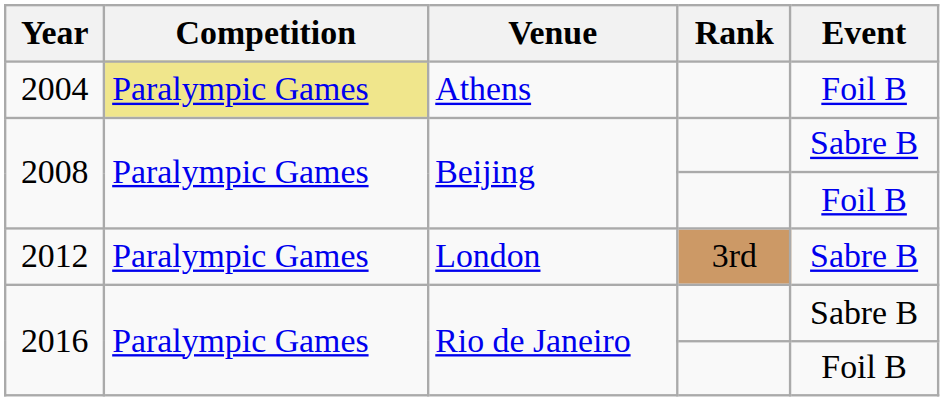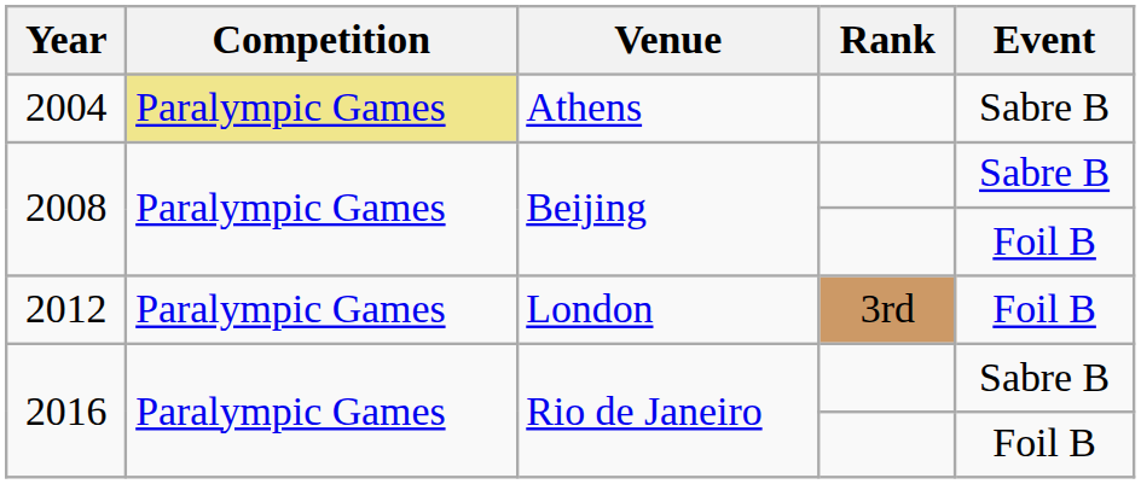 <table class="wikitable" width=45% style="font-size:90%; text-align:center;">
 <tr>
 <th>Year</th>
 <th>Competition</th>
 <th>Venue</th>
 <th>Rank</th>
 <th>Event</th>
 </tr>
 <tr>
 <td>2004</td>
 <td align=left style="background: khaki;"><a href='#'>Paralympic Games</a></td>
 <td align=left> <a href='#'>Athens</a></td>
 <td></td>
-<td><a href='#'>Foil B</a></td>
+<td>Sabre B</td>
 </tr>
 <tr>
 <td rowspan=2>2008</td>
 <td rowspan=2 align=left><a href='#'>Paralympic Games</a></td>
 <td rowspan=2 align=left> <a href='#'>Beijing</a></td>
 <td></td>
 <td><a href='#'>Sabre B</a></td>
 </tr>
 <tr>
 <td></td>
 <td><a href='#'>Foil B</a></td>
 </tr>
 <tr>
 <td>2012</td>
 <td align=left><a href='#'>Paralympic Games</a></td>
 <td align=left> <a href='#'>London</a></td>
 <td bgcolor=cc9966>3rd</td>
-<td><a href='#'>Sabre B</a></td>
+<td><a href='#'>Foil B</a></td>
 </tr>
 <tr>
 <td rowspan=2>2016</td>
 <td rowspan=2 align=left><a href='#'>Paralympic Games</a></td>
 <td rowspan=2 align=left> <a href='#'>Rio de Janeiro</a></td>
 <td></td>
 <td>Sabre B</td>
 </tr>
 <tr>
 <td></td>
 <td>Foil B</td>
 </tr>
 </table>
